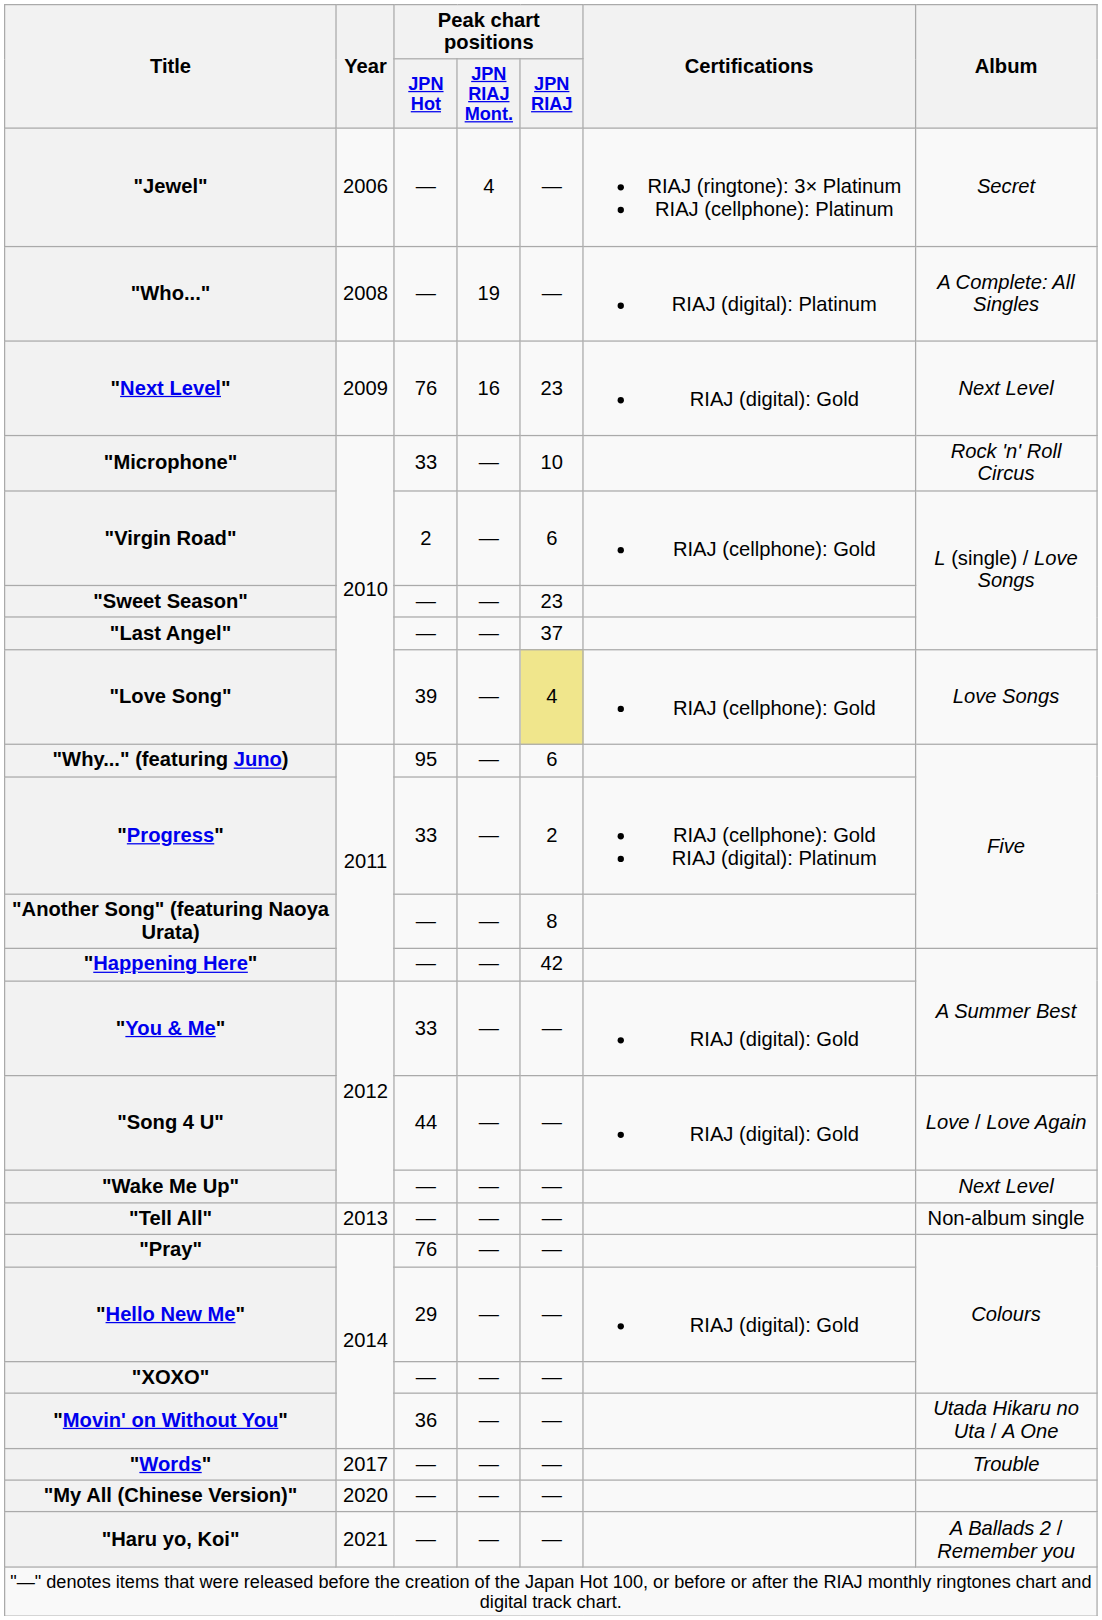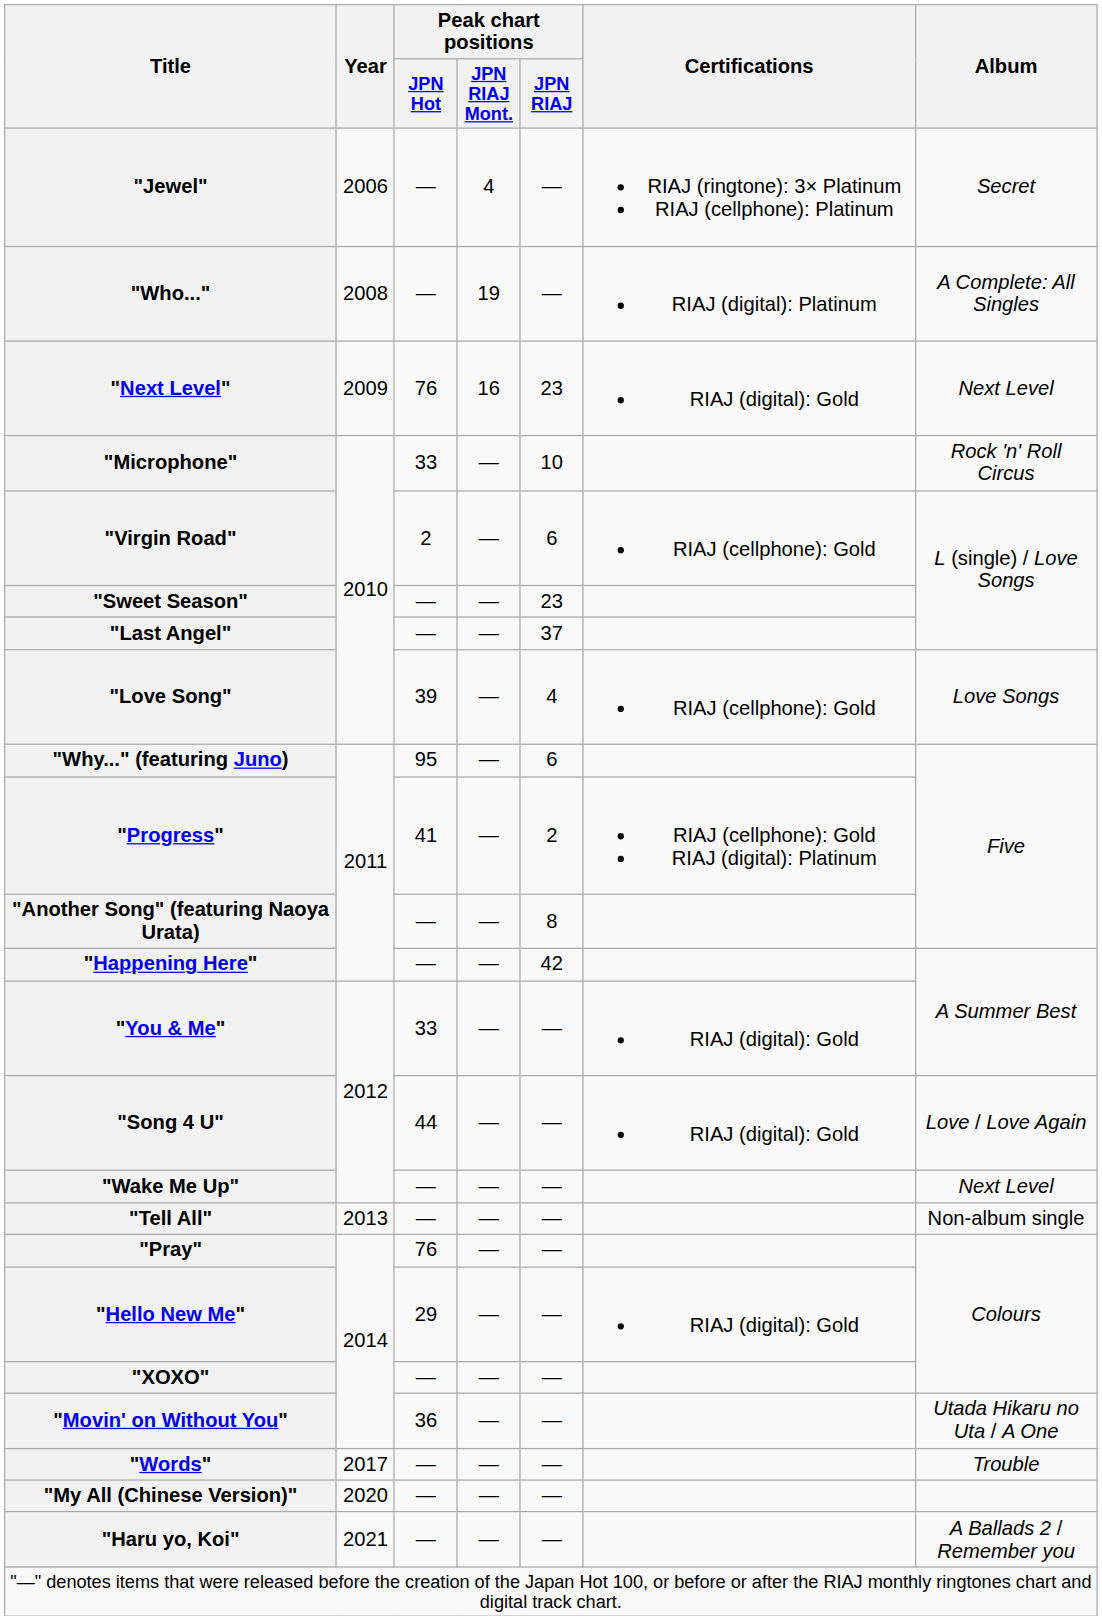 <table class="wikitable plainrowheaders" style="text-align:center;">
 <tr>
 <th scope="col" rowspan="2" style="width:16em;">Title</th>
 <th scope="col" rowspan="2">Year</th>
 <th scope="col" colspan="3">Peak chart positions</th>
 <th scope="col" rowspan="2" style="width:16em;">Certifications</th>
 <th scope="col" rowspan="2">Album</th>
 </tr>
 <tr>
 <th style="width:3em;font-size:90%"><a href='#'>JPN Hot</a><br></th>
 <th style="width:3em;font-size:90%"><a href='#'>JPN RIAJ Mont.</a><br></th>
 <th style="width:3em;font-size:90%"><a href='#'>JPN RIAJ</a><br></th>
 </tr>
 <tr>
 <th scope="row">"Jewel"</th>
 <td>2006</td>
 <td>—</td>
 <td>4</td>
 <td>—</td>
 <td><br><ul><li>RIAJ <span>(ringtone)</span>: 3× Platinum</li><li>RIAJ <span>(cellphone)</span>: Platinum</li></ul></td>
 <td><em>Secret</em></td>
 </tr>
 <tr>
 <th scope="row">"Who..."</th>
 <td>2008</td>
 <td>—</td>
 <td>19</td>
 <td>—</td>
 <td><br><ul><li>RIAJ <span>(digital)</span>: Platinum</li></ul></td>
 <td><em>A Complete: All Singles</em></td>
 </tr>
 <tr>
 <th scope="row">"<a href='#'>Next Level</a>"</th>
 <td>2009</td>
 <td>76</td>
 <td>16</td>
 <td>23</td>
 <td><br><ul><li>RIAJ <span>(digital)</span>: Gold</li></ul></td>
 <td><em>Next Level</em></td>
 </tr>
 <tr>
 <th scope="row">"Microphone"</th>
 <td rowspan="5">2010</td>
 <td>33</td>
 <td>—</td>
 <td>10</td>
 <td></td>
 <td><em>Rock 'n' Roll Circus</em></td>
 </tr>
 <tr>
 <th scope="row">"Virgin Road"</th>
 <td>2</td>
 <td>—</td>
 <td>6</td>
 <td><br><ul><li>RIAJ <span>(cellphone)</span>: Gold</li></ul></td>
 <td rowspan="3"><em>L</em> <span>(single)</span> / <em>Love Songs</em></td>
 </tr>
 <tr>
 <th scope="row">"Sweet Season"</th>
 <td>—</td>
 <td>—</td>
 <td>23</td>
 <td></td>
 </tr>
 <tr>
 <th scope="row">"Last Angel"</th>
 <td>—</td>
 <td>—</td>
 <td>37</td>
 <td></td>
 </tr>
 <tr>
 <th scope="row">"Love Song"</th>
 <td>39</td>
 <td>—</td>
-<td style="background: khaki;">4</td>
+<td>4</td>
 <td><br><ul><li>RIAJ <span>(cellphone)</span>: Gold</li></ul></td>
 <td><em>Love Songs</em></td>
 </tr>
 <tr>
 <th scope="row">"Why..." <span>(featuring <a href='#'>Juno</a>)</span> </th>
 <td rowspan="4">2011</td>
 <td>95</td>
 <td>—</td>
 <td>6</td>
 <td></td>
 <td rowspan="3"><em>Five</em></td>
 </tr>
 <tr>
 <th scope="row">"<a href='#'>Progress</a>"</th>
-<td>33</td>
+<td>41</td>
 <td>—</td>
 <td>2</td>
 <td><br><ul><li>RIAJ <span>(cellphone)</span>: Gold</li><li>RIAJ <span>(digital)</span>: Platinum</li></ul></td>
 </tr>
 <tr>
 <th scope="row">"Another Song" <span>(featuring Naoya Urata)</span></th>
 <td>—</td>
 <td>—</td>
 <td>8</td>
 <td></td>
 </tr>
 <tr>
 <th scope="row">"<a href='#'>Happening Here</a>"</th>
 <td>—</td>
 <td>—</td>
 <td>42</td>
 <td></td>
 <td rowspan="2"><em>A Summer Best</em></td>
 </tr>
 <tr>
 <th scope="row">"<a href='#'>You & Me</a>"</th>
 <td rowspan="3">2012</td>
 <td>33</td>
 <td>—</td>
 <td>—</td>
 <td><br><ul><li>RIAJ <span>(digital)</span>: Gold</li></ul></td>
 </tr>
 <tr>
 <th scope="row">"Song 4 U"</th>
 <td>44</td>
 <td>—</td>
 <td>—</td>
 <td><br><ul><li>RIAJ <span>(digital)</span>: Gold</li></ul></td>
 <td><em>Love</em> / <em>Love Again</em></td>
 </tr>
 <tr>
 <th scope="row">"Wake Me Up"</th>
 <td>—</td>
 <td>—</td>
 <td>—</td>
 <td></td>
 <td><em>Next Level</em></td>
 </tr>
 <tr>
 <th scope="row">"Tell All"</th>
 <td>2013</td>
 <td>—</td>
 <td>—</td>
 <td>—</td>
 <td></td>
 <td>Non-album single</td>
 </tr>
 <tr>
 <th scope="row">"Pray"</th>
 <td rowspan="4">2014</td>
 <td>76</td>
 <td>—</td>
 <td>—</td>
 <td></td>
 <td rowspan="3"><em>Colours</em></td>
 </tr>
 <tr>
 <th scope="row">"<a href='#'>Hello New Me</a>"</th>
 <td>29</td>
 <td>—</td>
 <td>—</td>
 <td><br><ul><li>RIAJ <span>(digital)</span>: Gold</li></ul></td>
 </tr>
 <tr>
 <th scope="row">"XOXO"</th>
 <td>—</td>
 <td>—</td>
 <td>—</td>
 <td></td>
 </tr>
 <tr>
 <th scope="row">"<a href='#'>Movin' on Without You</a>"</th>
 <td>36</td>
 <td>—</td>
 <td>—</td>
 <td></td>
 <td><em>Utada Hikaru no Uta</em> / <em>A One</em></td>
 </tr>
 <tr>
 <th scope=row>"<a href='#'>Words</a>"</th>
 <td>2017</td>
 <td>—</td>
 <td>—</td>
 <td>—</td>
 <td></td>
 <td><em>Trouble</em></td>
 </tr>
 <tr>
 <th scope=row>"My All (Chinese Version)"</th>
 <td>2020</td>
 <td>—</td>
 <td>—</td>
 <td>—</td>
 <td></td>
 <td></td>
 </tr>
 <tr>
 <th scope=row>"Haru yo, Koi"</th>
 <td>2021</td>
 <td>—</td>
 <td>—</td>
 <td>—</td>
 <td></td>
 <td><em>A Ballads 2</em> / <em>Remember you</em></td>
 </tr>
 <tr>
 <td colspan="8" align="center" style="font-size:90%;">"—" denotes items that were released before the creation of the Japan Hot 100, or before or after the RIAJ monthly ringtones chart and digital track chart.</td>
 </tr>
 </table>
